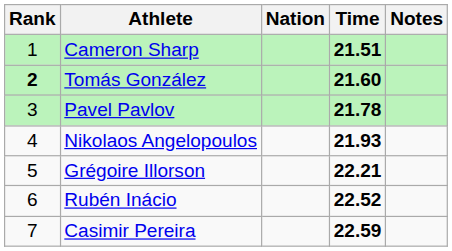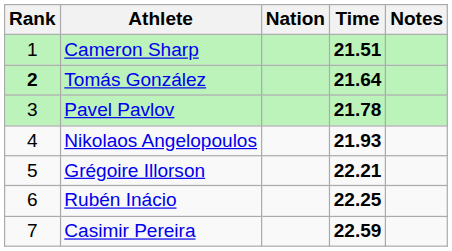 <table class="wikitable sortable" style="text-align:center">
 <tr>
 <th>Rank</th>
 <th>Athlete</th>
 <th>Nation</th>
 <th>Time</th>
 <th>Notes</th>
 </tr>
 <tr style="background:#bbf3bb;">
 <td>1</td>
 <td align=left><a href='#'>Cameron Sharp</a></td>
 <td align=left></td>
 <td><strong>21.51</strong></td>
 <td></td>
 </tr>
 <tr style="background:#bbf3bb;">
 <td><strong>2</strong></td>
 <td align=left><a href='#'>Tomás González</a></td>
 <td align=left></td>
-<td><strong>21.60</strong></td>
+<td><strong>21.64</strong></td>
 <td></td>
 </tr>
 <tr style="background:#bbf3bb;">
 <td>3</td>
 <td align=left><a href='#'>Pavel Pavlov</a></td>
 <td align=left></td>
 <td><strong>21.78</strong></td>
 <td></td>
 </tr>
 <tr>
 <td>4</td>
 <td align=left><a href='#'>Nikolaos Angelopoulos</a></td>
 <td align=left></td>
 <td><strong>21.93</strong></td>
 <td></td>
 </tr>
 <tr>
 <td>5</td>
 <td align=left><a href='#'>Grégoire Illorson</a></td>
 <td align=left></td>
 <td><strong>22.21</strong></td>
 <td></td>
 </tr>
 <tr>
 <td>6</td>
 <td align=left><a href='#'>Rubén Inácio</a></td>
 <td align=left></td>
-<td><strong>22.52</strong></td>
+<td><strong>22.25</strong></td>
 <td></td>
 </tr>
 <tr>
 <td>7</td>
 <td align=left><a href='#'>Casimir Pereira</a></td>
 <td align=left></td>
 <td><strong>22.59</strong></td>
 <td></td>
 </tr>
 </table>
